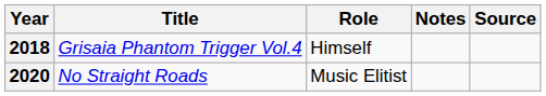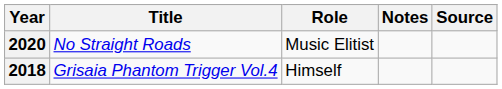 <table class="wikitable sortable plainrowheaders">
 <tr>
 <th scope="col">Year</th>
 <th scope="col">Title</th>
 <th scope="col">Role</th>
 <th scope="col" class="unsortable">Notes</th>
 <th scope="col" class="unsortable">Source</th>
 </tr>
 <tr>
+<th scope="row">2020</th>
+<td><em><a href='#'>No Straight Roads</a></em></td>
+<td>Music Elitist</td>
+<td></td>
+<td></td>
+</tr>
+<tr>
 <th scope="row">2018</th>
 <td><em><a href='#'>Grisaia Phantom Trigger Vol.4</a></em></td>
 <td>Himself</td>
 <td></td>
 <td></td>
 </tr>
-<tr>
-<th scope="row">2020</th>
-<td><em><a href='#'>No Straight Roads</a></em></td>
-<td>Music Elitist</td>
-<td></td>
-<td></td>
-</tr>
 </table>
